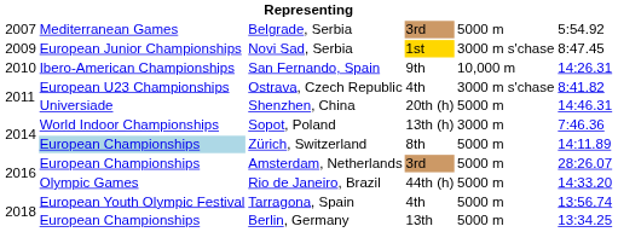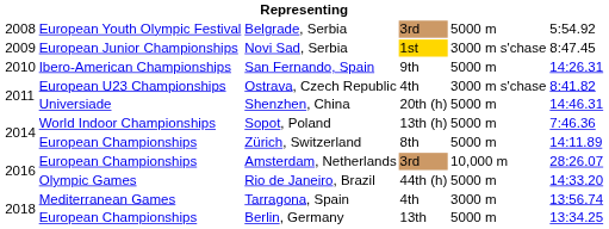 <table>
 <tr>
 <th colspan="6">Representing </th>
 </tr>
 <tr>
-<td>2007</td>
-<td><a href='#'>Mediterranean Games</a></td>
+<td>2008</td>
+<td><a href='#'>European Youth Olympic Festival</a></td>
 <td><a href='#'>Belgrade</a>, Serbia</td>
 <td bgcolor=cc9966>3rd</td>
 <td>5000 m</td>
 <td>5:54.92</td>
 </tr>
 <tr>
 <td>2009</td>
 <td><a href='#'>European Junior Championships</a></td>
 <td><a href='#'>Novi Sad</a>, Serbia</td>
 <td bgcolor=gold>1st</td>
 <td>3000 m s'chase</td>
 <td>8:47.45</td>
 </tr>
 <tr>
 <td>2010</td>
 <td><a href='#'>Ibero-American Championships</a></td>
 <td><a href='#'>San Fernando, Spain</a></td>
 <td>9th</td>
-<td>10,000 m</td>
+<td>5000 m</td>
 <td><a href='#'>14:26.31</a></td>
 </tr>
 <tr>
 <td rowspan=2>2011</td>
 <td><a href='#'>European U23 Championships</a></td>
 <td><a href='#'>Ostrava</a>, Czech Republic</td>
 <td>4th</td>
 <td>3000 m s'chase</td>
 <td><a href='#'>8:41.82</a></td>
 </tr>
 <tr>
 <td><a href='#'>Universiade</a></td>
 <td><a href='#'>Shenzhen</a>, China</td>
 <td>20th (h)</td>
 <td>5000 m</td>
 <td><a href='#'>14:46.31</a></td>
 </tr>
 <tr>
 <td rowspan=2>2014</td>
 <td><a href='#'>World Indoor Championships</a></td>
 <td><a href='#'>Sopot</a>, Poland</td>
 <td>13th (h)</td>
-<td>3000 m</td>
+<td>5000 m</td>
 <td><a href='#'>7:46.36</a></td>
 </tr>
 <tr>
-<td style="background: lightblue;"><a href='#'>European Championships</a></td>
+<td><a href='#'>European Championships</a></td>
 <td><a href='#'>Zürich</a>, Switzerland</td>
 <td>8th</td>
 <td>5000 m</td>
 <td><a href='#'>14:11.89</a></td>
 </tr>
 <tr>
 <td rowspan=2>2016</td>
 <td><a href='#'>European Championships</a></td>
 <td><a href='#'>Amsterdam</a>, Netherlands</td>
 <td bgcolor=cc9966>3rd</td>
-<td>5000 m</td>
+<td>10,000 m</td>
 <td><a href='#'>28:26.07</a></td>
 </tr>
 <tr>
 <td><a href='#'>Olympic Games</a></td>
 <td><a href='#'>Rio de Janeiro</a>, Brazil</td>
 <td>44th (h)</td>
 <td>5000 m</td>
 <td><a href='#'>14:33.20</a></td>
 </tr>
 <tr>
 <td rowspan=2>2018</td>
-<td><a href='#'>European Youth Olympic Festival</a></td>
+<td><a href='#'>Mediterranean Games</a></td>
 <td><a href='#'>Tarragona</a>, Spain</td>
 <td>4th</td>
-<td>5000 m</td>
+<td>3000 m</td>
 <td><a href='#'>13:56.74</a></td>
 </tr>
 <tr>
 <td><a href='#'>European Championships</a></td>
 <td><a href='#'>Berlin</a>, Germany</td>
 <td>13th</td>
 <td>5000 m</td>
 <td><a href='#'>13:34.25</a></td>
 </tr>
 </table>
